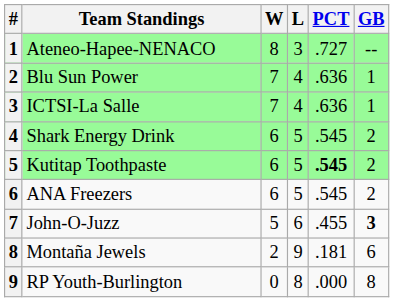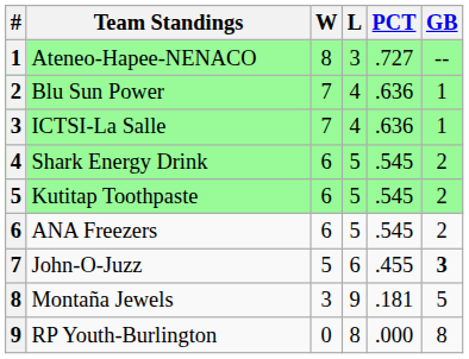 <table class="wikitable">
 <tr>
 <th>#</th>
 <th width=200>Team Standings</th>
 <th>W</th>
 <th>L</th>
 <th><a href='#'>PCT</a></th>
 <th><a href='#'>GB</a></th>
 </tr>
 <tr align=center bgcolor="#98fb98">
 <th>1</th>
 <td align=left>Ateneo-Hapee-NENACO</td>
 <td>8</td>
 <td>3</td>
 <td>.727</td>
 <td>--</td>
 </tr>
 <tr align=center bgcolor="#98fb98">
 <th>2</th>
 <td align=left>Blu Sun Power</td>
 <td>7</td>
 <td>4</td>
 <td>.636</td>
 <td>1</td>
 </tr>
 <tr align=center bgcolor="#98fb98">
 <th>3</th>
 <td align=left>ICTSI-La Salle</td>
 <td>7</td>
 <td>4</td>
 <td>.636</td>
 <td>1</td>
 </tr>
 <tr align=center bgcolor="#98fb98">
 <th>4</th>
 <td align=left>Shark Energy Drink</td>
 <td>6</td>
 <td>5</td>
 <td>.545</td>
 <td>2</td>
 </tr>
 <tr align=center bgcolor="#98fb98">
 <th>5</th>
 <td align=left>Kutitap Toothpaste</td>
 <td>6</td>
 <td>5</td>
-<td><strong>.545</strong></td>
+<td>.545</td>
 <td>2</td>
 </tr>
 <tr align=center bgcolor=>
 <th>6</th>
 <td align=left>ANA Freezers</td>
 <td>6</td>
 <td>5</td>
 <td>.545</td>
 <td>2</td>
 </tr>
 <tr align=center bgcolor=>
 <th>7</th>
 <td align=left>John-O-Juzz</td>
 <td>5</td>
 <td>6</td>
 <td>.455</td>
 <td><strong>3</strong></td>
 </tr>
 <tr align=center bgcolor=>
 <th>8</th>
 <td align=left>Montaña Jewels</td>
-<td>2</td>
+<td>3</td>
 <td>9</td>
 <td>.181</td>
-<td>6</td>
+<td>5</td>
 </tr>
 <tr align=center bgcolor=>
 <th>9</th>
 <td align=left>RP Youth-Burlington</td>
 <td>0</td>
 <td>8</td>
 <td>.000</td>
 <td>8</td>
 </tr>
 </table>
